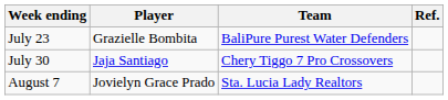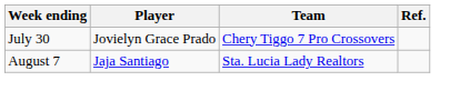 <table class="wikitable">
 <tr>
 <th>Week ending</th>
 <th>Player</th>
 <th>Team</th>
 <th>Ref.</th>
 </tr>
 <tr>
-<td>July 23</td>
-<td>Grazielle Bombita</td>
-<td><a href='#'>BaliPure Purest Water Defenders</a></td>
-<td style="text-align:center;"></td>
-</tr>
-<tr>
 <td>July 30</td>
-<td><a href='#'>Jaja Santiago</a></td>
+<td>Jovielyn Grace Prado</td>
 <td><a href='#'>Chery Tiggo 7 Pro Crossovers</a></td>
 <td style="text-align:center;"></td>
 </tr>
 <tr>
 <td>August 7</td>
-<td>Jovielyn Grace Prado</td>
+<td><a href='#'>Jaja Santiago</a></td>
 <td><a href='#'>Sta. Lucia Lady Realtors</a></td>
 <td style="text-align:center;"></td>
 </tr>
 </table>
